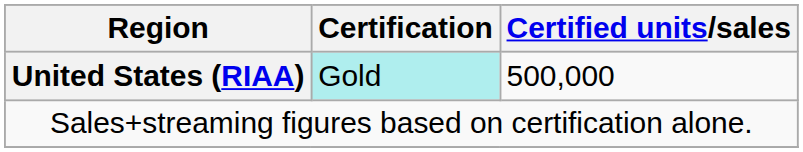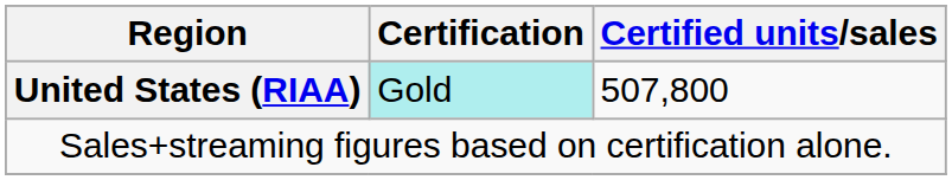 <table class="wikitable sortable plainrowheaders" style="text-align:center">
 <tr>
 <th>Region</th>
 <th>Certification</th>
 <th><a href='#'>Certified units</a>/sales</th>
 </tr>
 <tr>
 <th scope="row" style="text-align:left">United States (<a href='#'>RIAA</a>)</th>
 <td style="background: paleturquoise; text-align:left">Gold</td>
-<td style="text-align:left">500,000</td>
+<td style="text-align:left">507,800</td>
 </tr>
 <tr>
 <td colspan="3">Sales+streaming figures based on certification alone.</td>
 </tr>
 <tr>
 </tr>
 </table>
